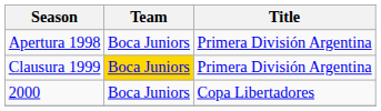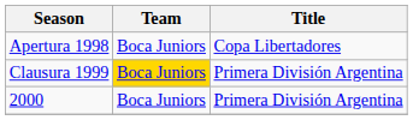 <table class="wikitable">
 <tr>
 <th>Season</th>
 <th>Team</th>
 <th>Title</th>
 </tr>
 <tr>
 <td><a href='#'>Apertura 1998</a></td>
 <td><a href='#'>Boca Juniors</a></td>
-<td><a href='#'>Primera División Argentina</a></td>
+<td><a href='#'>Copa Libertadores</a></td>
 </tr>
 <tr>
 <td><a href='#'>Clausura 1999</a></td>
 <td style="background: gold;"><a href='#'>Boca Juniors</a></td>
 <td><a href='#'>Primera División Argentina</a></td>
 </tr>
 <tr>
 <td><a href='#'>2000</a></td>
 <td><a href='#'>Boca Juniors</a></td>
-<td><a href='#'>Copa Libertadores</a></td>
+<td><a href='#'>Primera División Argentina</a></td>
 </tr>
 <tr>
 </tr>
 </table>
